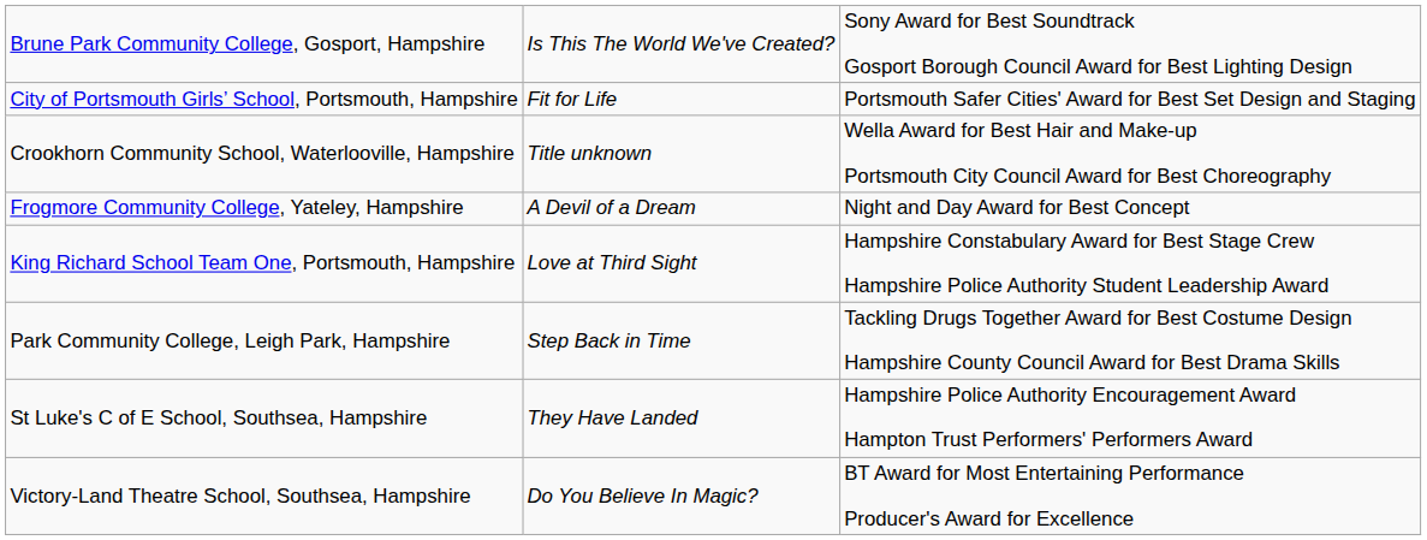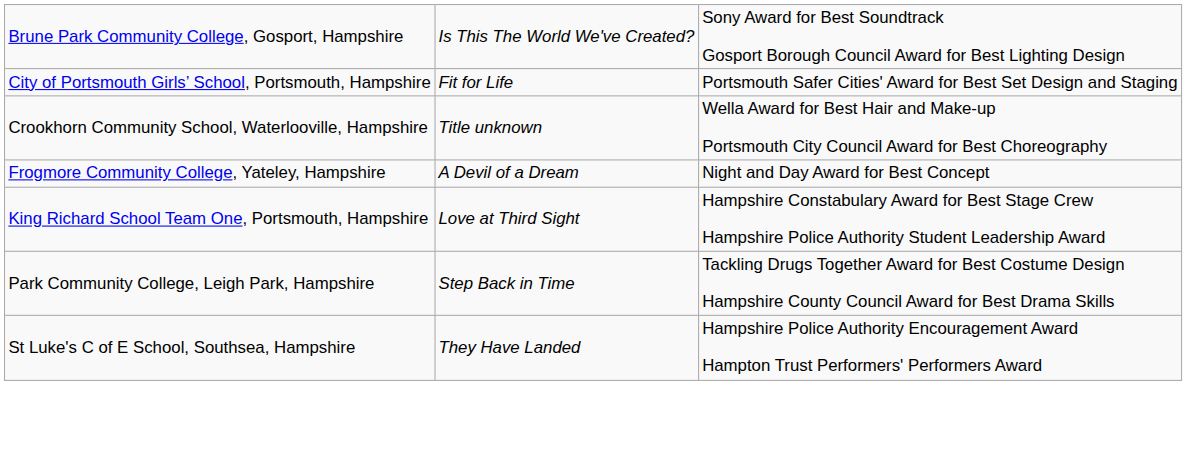 <table class="wikitable">
 <tr>
 <td><a href='#'>Brune Park Community College</a>, Gosport, Hampshire</td>
 <td><em>Is This The World We've Created?</em></td>
 <td>Sony Award for Best Soundtrack<br><br>Gosport Borough Council Award for Best Lighting Design</td>
 </tr>
 <tr>
 <td><a href='#'>City of Portsmouth Girls’ School</a>, Portsmouth, Hampshire</td>
 <td><em>Fit for Life</em></td>
 <td>Portsmouth Safer Cities' Award for Best Set Design and Staging</td>
 </tr>
 <tr>
 <td>Crookhorn Community School, Waterlooville, Hampshire</td>
 <td><em>Title unknown</em></td>
 <td>Wella Award for Best Hair and Make-up<br><br>Portsmouth City Council Award for Best Choreography</td>
 </tr>
 <tr>
 <td><a href='#'>Frogmore Community College</a>, Yateley, Hampshire</td>
 <td><em>A Devil of a Dream</em></td>
 <td>Night and Day Award for Best Concept</td>
 </tr>
 <tr>
 <td><a href='#'>King Richard School Team One</a>, Portsmouth, Hampshire</td>
 <td><em>Love at Third Sight</em></td>
 <td>Hampshire Constabulary Award for Best Stage Crew<br><br>Hampshire Police Authority Student Leadership Award</td>
 </tr>
 <tr>
 <td>Park Community College, Leigh Park, Hampshire</td>
 <td><em>Step Back in Time</em></td>
 <td>Tackling Drugs Together Award for Best Costume Design<br><br>Hampshire County Council Award for Best Drama Skills</td>
 </tr>
 <tr>
 <td>St Luke's C of E School, Southsea, Hampshire</td>
 <td><em>They Have Landed</em></td>
 <td>Hampshire Police Authority Encouragement Award<br><br>Hampton Trust Performers' Performers Award</td>
 </tr>
-<tr>
-<td>Victory-Land Theatre School, Southsea, Hampshire</td>
-<td><em>Do You Believe In Magic?</em></td>
-<td>BT Award for Most Entertaining Performance<br><br>Producer's Award for Excellence</td>
-</tr>
 </table>
